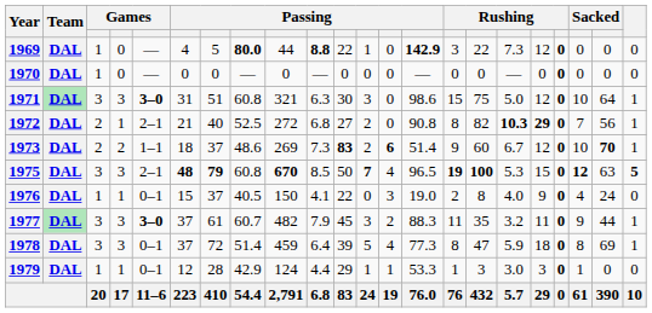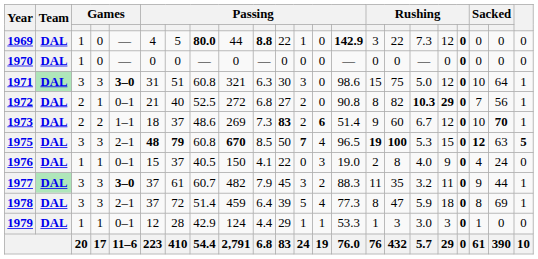 <table class=wikitable style="text-align:center;">
 <tr>
 <th rowspan="2">Year</th>
 <th rowspan="2">Team</th>
 <th colspan="3">Games</th>
 <th colspan="9">Passing</th>
 <th colspan="5">Rushing</th>
 <th colspan="2">Sacked</th>
 <th rowspan="2"></th>
 </tr>
 <tr>
 <th></th>
 <th></th>
 <th></th>
 <th></th>
 <th></th>
 <th></th>
 <th></th>
 <th></th>
 <th></th>
 <th></th>
 <th></th>
 <th></th>
 <th></th>
 <th></th>
 <th></th>
 <th></th>
 <th></th>
 <th></th>
 <th></th>
 </tr>
 <tr>
 <th><a href='#'>1969</a></th>
 <th><a href='#'>DAL</a></th>
 <td>1</td>
 <td>0</td>
 <td>—</td>
 <td>4</td>
 <td>5</td>
 <td><strong>80.0</strong></td>
 <td>44</td>
 <td><strong>8.8</strong></td>
 <td>22</td>
 <td>1</td>
 <td>0</td>
 <td><strong>142.9</strong></td>
 <td>3</td>
 <td>22</td>
 <td>7.3</td>
 <td>12</td>
 <td><strong>0</strong></td>
 <td>0</td>
 <td>0</td>
 <td>0</td>
 </tr>
 <tr>
 <th><a href='#'>1970</a></th>
 <th><a href='#'>DAL</a></th>
 <td>1</td>
 <td>0</td>
 <td>—</td>
 <td>0</td>
 <td>0</td>
 <td>—</td>
 <td>0</td>
 <td>—</td>
 <td>0</td>
 <td>0</td>
 <td>0</td>
 <td>—</td>
 <td>0</td>
 <td>0</td>
 <td>—</td>
 <td>0</td>
 <td><strong>0</strong></td>
 <td>0</td>
 <td>0</td>
 <td>0</td>
 </tr>
 <tr>
 <th><a href='#'>1971</a></th>
 <th style="background:#afe6ba;"><a href='#'>DAL</a></th>
 <td>3</td>
 <td>3</td>
 <td><strong>3–0</strong></td>
 <td>31</td>
 <td>51</td>
 <td>60.8</td>
 <td>321</td>
 <td>6.3</td>
 <td>30</td>
 <td>3</td>
 <td>0</td>
 <td>98.6</td>
 <td>15</td>
 <td>75</td>
 <td>5.0</td>
 <td>12</td>
 <td><strong>0</strong></td>
 <td>10</td>
 <td>64</td>
 <td>1</td>
 </tr>
 <tr>
 <th><a href='#'>1972</a></th>
 <th><a href='#'>DAL</a></th>
 <td>2</td>
 <td>1</td>
-<td>2–1</td>
+<td>0–1</td>
 <td>21</td>
 <td>40</td>
 <td>52.5</td>
 <td>272</td>
 <td>6.8</td>
 <td>27</td>
 <td>2</td>
 <td>0</td>
 <td>90.8</td>
 <td>8</td>
 <td>82</td>
 <td><strong>10.3</strong></td>
 <td><strong>29</strong></td>
 <td><strong>0</strong></td>
 <td>7</td>
 <td>56</td>
 <td>1</td>
 </tr>
 <tr>
 <th><a href='#'>1973</a></th>
 <th><a href='#'>DAL</a></th>
 <td>2</td>
 <td>2</td>
 <td>1–1</td>
 <td>18</td>
 <td>37</td>
 <td>48.6</td>
 <td>269</td>
 <td>7.3</td>
 <td><strong>83</strong></td>
 <td>2</td>
 <td><strong>6</strong></td>
 <td>51.4</td>
 <td>9</td>
 <td>60</td>
 <td>6.7</td>
 <td>12</td>
 <td><strong>0</strong></td>
 <td>10</td>
 <td><strong>70</strong></td>
 <td>1</td>
 </tr>
 <tr>
 <th><a href='#'>1975</a></th>
 <th><a href='#'>DAL</a></th>
 <td>3</td>
 <td>3</td>
 <td>2–1</td>
 <td><strong>48</strong></td>
 <td><strong>79</strong></td>
 <td>60.8</td>
 <td><strong>670</strong></td>
 <td>8.5</td>
 <td>50</td>
 <td><strong>7</strong></td>
 <td>4</td>
 <td>96.5</td>
 <td><strong>19</strong></td>
 <td><strong>100</strong></td>
 <td>5.3</td>
 <td>15</td>
 <td><strong>0</strong></td>
 <td><strong>12</strong></td>
 <td>63</td>
 <td><strong>5</strong></td>
 </tr>
 <tr>
 <th><a href='#'>1976</a></th>
 <th><a href='#'>DAL</a></th>
 <td>1</td>
 <td>1</td>
 <td>0–1</td>
 <td>15</td>
 <td>37</td>
 <td>40.5</td>
 <td>150</td>
 <td>4.1</td>
 <td>22</td>
 <td>0</td>
 <td>3</td>
 <td>19.0</td>
 <td>2</td>
 <td>8</td>
 <td>4.0</td>
 <td>9</td>
 <td><strong>0</strong></td>
 <td>4</td>
 <td>24</td>
 <td>0</td>
 </tr>
 <tr>
 <th><a href='#'>1977</a></th>
 <th style="background:#afe6ba;"><a href='#'>DAL</a></th>
 <td>3</td>
 <td>3</td>
 <td><strong>3–0</strong></td>
 <td>37</td>
 <td>61</td>
 <td>60.7</td>
 <td>482</td>
 <td>7.9</td>
 <td>45</td>
 <td>3</td>
 <td>2</td>
 <td>88.3</td>
 <td>11</td>
 <td>35</td>
 <td>3.2</td>
 <td>11</td>
 <td><strong>0</strong></td>
 <td>9</td>
 <td>44</td>
 <td>1</td>
 </tr>
 <tr>
 <th><a href='#'>1978</a></th>
 <th><a href='#'>DAL</a></th>
 <td>3</td>
 <td>3</td>
-<td>0–1</td>
+<td>2–1</td>
 <td>37</td>
 <td>72</td>
 <td>51.4</td>
 <td>459</td>
 <td>6.4</td>
 <td>39</td>
 <td>5</td>
 <td>4</td>
 <td>77.3</td>
 <td>8</td>
 <td>47</td>
 <td>5.9</td>
 <td>18</td>
 <td><strong>0</strong></td>
 <td>8</td>
 <td>69</td>
 <td>1</td>
 </tr>
 <tr>
 <th><a href='#'>1979</a></th>
 <th><a href='#'>DAL</a></th>
 <td>1</td>
 <td>1</td>
 <td>0–1</td>
 <td>12</td>
 <td>28</td>
 <td>42.9</td>
 <td>124</td>
 <td>4.4</td>
 <td>29</td>
 <td>1</td>
 <td>1</td>
 <td>53.3</td>
 <td>1</td>
 <td>3</td>
 <td>3.0</td>
 <td>3</td>
 <td><strong>0</strong></td>
 <td>1</td>
 <td>0</td>
 <td>0</td>
 </tr>
 <tr>
 <th colspan="2"></th>
 <th>20</th>
 <th>17</th>
 <th>11–6</th>
 <th>223</th>
 <th>410</th>
 <th>54.4</th>
 <th>2,791</th>
 <th>6.8</th>
 <th>83</th>
 <th>24</th>
 <th>19</th>
 <th>76.0</th>
 <th>76</th>
 <th>432</th>
 <th>5.7</th>
 <th>29</th>
 <th>0</th>
 <th>61</th>
 <th>390</th>
 <th>10</th>
 </tr>
 </table>
